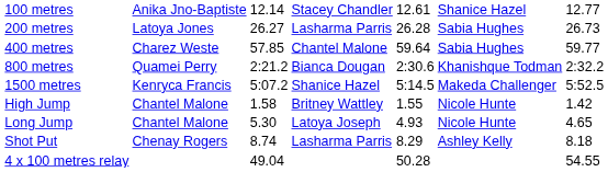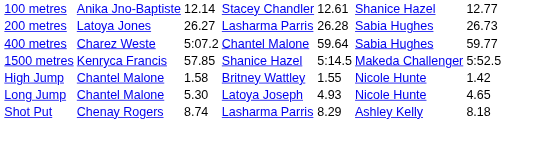 <table>
 <tr>
 <td><a href='#'>100 metres</a></td>
 <td align=left><a href='#'>Anika Jno-Baptiste</a> <br> </td>
 <td>12.14</td>
 <td align=left><a href='#'>Stacey Chandler</a> <br> </td>
 <td>12.61</td>
 <td align=left><a href='#'>Shanice Hazel</a> <br> </td>
 <td>12.77</td>
 </tr>
 <tr>
 <td><a href='#'>200 metres</a></td>
 <td align=left><a href='#'>Latoya Jones</a> <br> </td>
 <td>26.27</td>
 <td align=left><a href='#'>Lasharma Parris</a> <br> </td>
 <td>26.28</td>
 <td align=left><a href='#'>Sabia Hughes</a> <br> </td>
 <td>26.73</td>
 </tr>
 <tr>
 <td><a href='#'>400 metres</a></td>
 <td align=left><a href='#'>Charez Weste</a> <br> </td>
-<td>57.85</td>
+<td>5:07.2</td>
 <td align=left><a href='#'>Chantel Malone</a> <br> </td>
 <td>59.64</td>
 <td align=left><a href='#'>Sabia Hughes</a> <br> </td>
 <td>59.77</td>
 </tr>
 <tr>
-<td><a href='#'>800 metres</a></td>
-<td align=left><a href='#'>Quamei Perry</a> <br> </td>
-<td>2:21.2</td>
-<td align=left><a href='#'>Bianca Dougan</a> <br> </td>
-<td>2:30.6</td>
-<td align=left><a href='#'>Khanishque Todman</a> <br> </td>
-<td>2:32.2</td>
-</tr>
-<tr>
 <td><a href='#'>1500 metres</a></td>
 <td align=left><a href='#'>Kenryca Francis</a> <br> </td>
-<td>5:07.2</td>
+<td>57.85</td>
 <td align=left><a href='#'>Shanice Hazel</a> <br> </td>
 <td>5:14.5</td>
 <td align=left><a href='#'>Makeda Challenger</a> <br> </td>
 <td>5:52.5</td>
 </tr>
 <tr>
 <td><a href='#'>High Jump</a></td>
 <td align=left><a href='#'>Chantel Malone</a> <br> </td>
 <td>1.58</td>
 <td align=left><a href='#'>Britney Wattley</a> <br> </td>
 <td>1.55</td>
 <td align=left><a href='#'>Nicole Hunte</a> <br> </td>
 <td>1.42</td>
 </tr>
 <tr>
 <td><a href='#'>Long Jump</a></td>
 <td align=left><a href='#'>Chantel Malone</a> <br> </td>
 <td>5.30</td>
 <td align=left><a href='#'>Latoya Joseph</a> <br> </td>
 <td>4.93</td>
 <td align=left><a href='#'>Nicole Hunte</a> <br> </td>
 <td>4.65</td>
 </tr>
 <tr>
 <td><a href='#'>Shot Put</a></td>
 <td align=left><a href='#'>Chenay Rogers</a> <br> </td>
 <td>8.74</td>
 <td align=left><a href='#'>Lasharma Parris</a> <br> </td>
 <td>8.29</td>
 <td align=left><a href='#'>Ashley Kelly</a> <br> </td>
 <td>8.18</td>
 </tr>
-<tr>
-<td><a href='#'>4 x 100 metres relay</a></td>
-<td></td>
-<td>49.04</td>
-<td></td>
-<td>50.28</td>
-<td></td>
-<td>54.55</td>
-</tr>
 </table>
